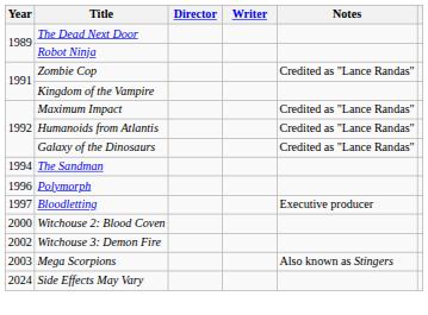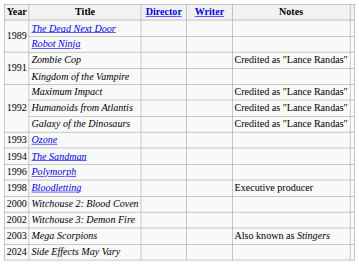 <table class="wikitable">
 <tr>
 <th>Year</th>
 <th>Title</th>
 <th width="65"><a href='#'>Director</a></th>
 <th width="65"><a href='#'>Writer</a></th>
 <th class=unsortable>Notes</th>
 <th class=unsortable></th>
 </tr>
 <tr>
 <td rowspan="2">1989</td>
 <td><em><a href='#'>The Dead Next Door</a></em></td>
 <td></td>
 <td></td>
 <td></td>
 <td></td>
 </tr>
 <tr>
 <td><em><a href='#'>Robot Ninja</a></em></td>
 <td></td>
 <td></td>
 <td></td>
 <td></td>
 </tr>
 <tr>
 <td rowspan="2">1991</td>
 <td><em>Zombie Cop</em></td>
 <td></td>
 <td></td>
 <td>Credited as "Lance Randas"</td>
 <td></td>
 </tr>
 <tr>
 <td><em>Kingdom of the Vampire</em></td>
 <td></td>
 <td></td>
 <td></td>
 <td></td>
 </tr>
 <tr>
 <td rowspan="3">1992</td>
 <td><em>Maximum Impact</em></td>
 <td></td>
 <td></td>
 <td>Credited as "Lance Randas"</td>
 <td></td>
 </tr>
 <tr>
 <td><em>Humanoids from Atlantis</em></td>
 <td></td>
 <td></td>
 <td>Credited as "Lance Randas"</td>
 <td></td>
 </tr>
 <tr>
 <td><em>Galaxy of the Dinosaurs</em></td>
 <td></td>
 <td></td>
 <td>Credited as "Lance Randas"</td>
 <td></td>
 </tr>
 <tr>
+<td>1993</td>
+<td><a href='#'><em>Ozone</em></a></td>
+<td></td>
+<td></td>
+<td></td>
+<td></td>
+</tr>
+<tr>
 <td>1994</td>
 <td><em><a href='#'>The Sandman</a></em></td>
 <td></td>
 <td></td>
 <td></td>
 <td></td>
 </tr>
 <tr>
 <td>1996</td>
 <td><em><a href='#'>Polymorph</a></em></td>
 <td></td>
 <td></td>
 <td></td>
 <td></td>
 </tr>
 <tr>
-<td>1997</td>
+<td>1998</td>
 <td><em><a href='#'>Bloodletting</a></em></td>
 <td></td>
 <td></td>
 <td>Executive producer</td>
 <td></td>
 </tr>
 <tr>
 <td>2000</td>
 <td><em>Witchouse 2: Blood Coven</em></td>
 <td></td>
 <td></td>
 <td></td>
 <td></td>
 </tr>
 <tr>
 <td>2002</td>
 <td><em>Witchouse 3: Demon Fire</em></td>
 <td></td>
 <td></td>
 <td></td>
 <td></td>
 </tr>
 <tr>
 <td>2003</td>
 <td><em>Mega Scorpions</em></td>
 <td></td>
 <td></td>
 <td>Also known as <em>Stingers</em></td>
 <td></td>
 </tr>
 <tr>
 <td>2024</td>
 <td><em>Side Effects May Vary</em></td>
 <td></td>
 <td></td>
 <td></td>
 </tr>
 </table>
